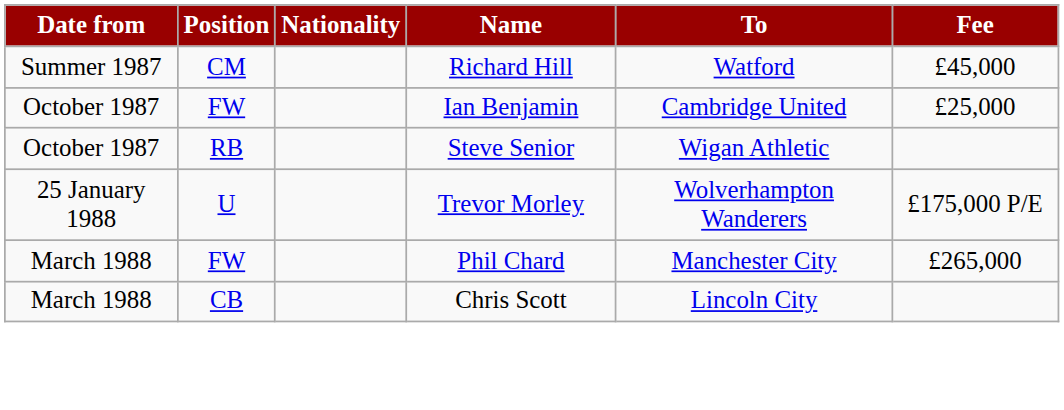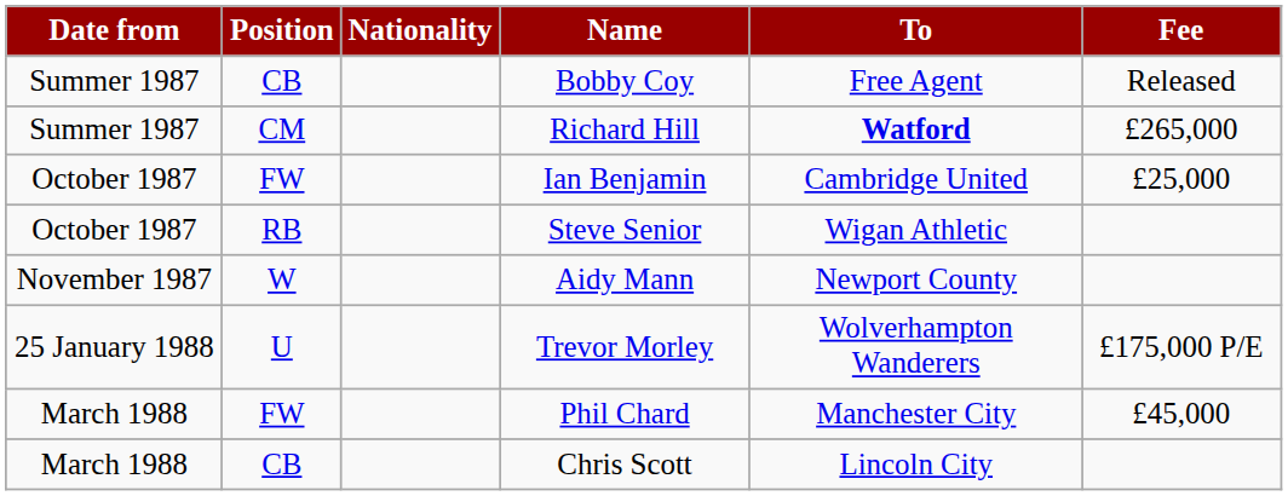 <table class="wikitable"  style="text-align:center; font-size:90%; ">
 <tr>
 <th style="background:#990000; color:white; width:120px;">Date from</th>
 <th style="background:#990000; color:white; width:50px;">Position</th>
 <th style="background:#990000; color:white; width:50px;">Nationality</th>
 <th style="background:#990000; color:white; width:150px;">Name</th>
 <th style="background:#990000; color:white; width:190px;">To</th>
 <th style="background:#990000; color:white; width:110px;">Fee</th>
 </tr>
 <tr>
 <td>Summer 1987</td>
+<td><a href='#'>CB</a></td>
+<td></td>
+<td><a href='#'>Bobby Coy</a></td>
+<td><a href='#'>Free Agent</a></td>
+<td>Released</td>
+</tr>
+<tr>
+<td>Summer 1987</td>
 <td><a href='#'>CM</a></td>
 <td></td>
 <td><a href='#'>Richard Hill</a></td>
-<td> <a href='#'>Watford</a></td>
-<td>£45,000</td>
+<td><strong> <a href='#'>Watford</a></strong></td>
+<td>£265,000</td>
 </tr>
 <tr>
 <td>October 1987</td>
 <td><a href='#'>FW</a></td>
 <td></td>
 <td><a href='#'>Ian Benjamin</a></td>
 <td> <a href='#'>Cambridge United</a></td>
 <td>£25,000</td>
 </tr>
 <tr>
 <td>October 1987</td>
 <td><a href='#'>RB</a></td>
 <td></td>
 <td><a href='#'>Steve Senior</a></td>
 <td> <a href='#'>Wigan Athletic</a></td>
 <td></td>
 </tr>
 <tr>
+<td>November 1987</td>
+<td><a href='#'>W</a></td>
+<td></td>
+<td><a href='#'>Aidy Mann</a></td>
+<td> <a href='#'>Newport County</a></td>
+<td></td>
+</tr>
+<tr>
 <td>25 January 1988</td>
 <td><a href='#'>U</a></td>
 <td></td>
 <td><a href='#'>Trevor Morley</a></td>
 <td> <a href='#'>Wolverhampton Wanderers</a></td>
 <td>£175,000 P/E</td>
 </tr>
 <tr>
 <td>March 1988</td>
 <td><a href='#'>FW</a></td>
 <td></td>
 <td><a href='#'>Phil Chard</a></td>
 <td> <a href='#'>Manchester City</a></td>
-<td>£265,000</td>
+<td>£45,000</td>
 </tr>
 <tr>
 <td>March 1988</td>
 <td><a href='#'>CB</a></td>
 <td></td>
 <td>Chris Scott</td>
 <td> <a href='#'>Lincoln City</a></td>
 <td></td>
 </tr>
 </table>
